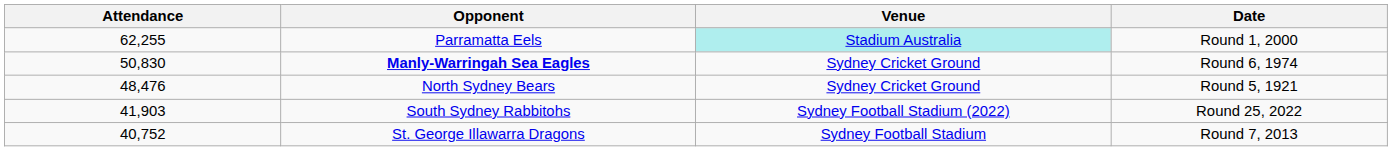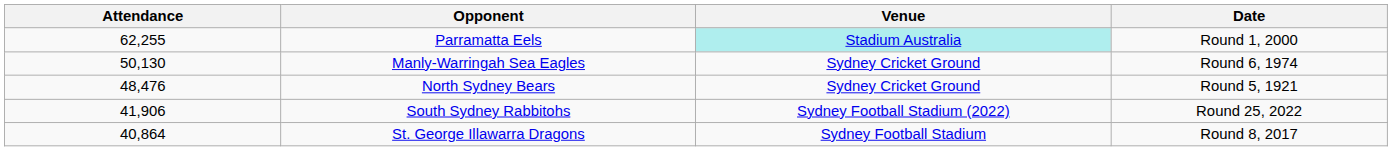 <table class="wikitable" width="75%" style="text-align: center;">
 <tr>
 <th width="10%">Attendance</th>
 <th width="15%">Opponent</th>
 <th width="15%">Venue</th>
 <th width="10%">Date</th>
 </tr>
 <tr>
 <td>62,255</td>
 <td><a href='#'>Parramatta Eels</a></td>
 <td style="background: paleturquoise;"><a href='#'>Stadium Australia</a></td>
 <td>Round 1, 2000</td>
 </tr>
 <tr>
-<td>50,830</td>
-<td><strong><a href='#'>Manly-Warringah Sea Eagles</a></strong></td>
+<td>50,130</td>
+<td><a href='#'>Manly-Warringah Sea Eagles</a></td>
 <td><a href='#'>Sydney Cricket Ground</a></td>
 <td>Round 6, 1974</td>
 </tr>
 <tr>
 <td>48,476</td>
 <td><a href='#'>North Sydney Bears</a></td>
 <td><a href='#'>Sydney Cricket Ground</a></td>
 <td>Round 5, 1921</td>
 </tr>
 <tr>
-<td>41,903</td>
+<td>41,906</td>
 <td><a href='#'>South Sydney Rabbitohs</a></td>
 <td><a href='#'>Sydney Football Stadium (2022)</a></td>
 <td>Round 25, 2022</td>
 </tr>
 <tr>
-<td>40,752</td>
+<td>40,864</td>
 <td><a href='#'>St. George Illawarra Dragons</a></td>
 <td><a href='#'>Sydney Football Stadium</a></td>
-<td>Round 7, 2013</td>
+<td>Round 8, 2017</td>
 </tr>
 </table>
